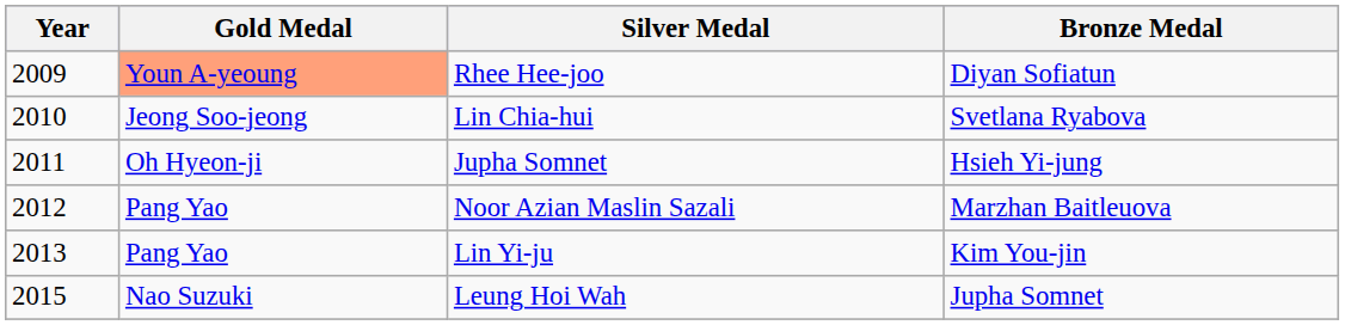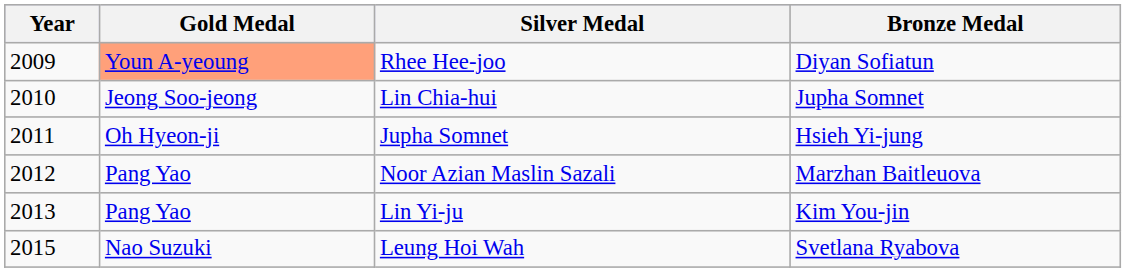 <table class=wikitable style="font-size:90%" width="80%">
 <tr style="background:#ccccff;">
 <th>Year</th>
 <th> <strong>Gold Medal</strong></th>
 <th> <strong>Silver Medal</strong></th>
 <th> <strong>Bronze Medal</strong></th>
 </tr>
 <tr>
 <td>2009</td>
 <td style="background: lightsalmon;"> <a href='#'>Youn A-yeoung</a></td>
 <td> <a href='#'>Rhee Hee-joo</a></td>
 <td> <a href='#'>Diyan Sofiatun</a></td>
 </tr>
 <tr>
 <td>2010</td>
 <td> <a href='#'>Jeong Soo-jeong</a></td>
 <td> <a href='#'>Lin Chia-hui</a></td>
-<td> <a href='#'>Svetlana Ryabova</a></td>
+<td> <a href='#'>Jupha Somnet</a></td>
 </tr>
 <tr>
 <td>2011</td>
 <td> <a href='#'>Oh Hyeon-ji</a></td>
 <td> <a href='#'>Jupha Somnet</a></td>
 <td> <a href='#'>Hsieh Yi-jung</a></td>
 </tr>
 <tr>
 <td>2012</td>
 <td> <a href='#'>Pang Yao</a></td>
 <td> <a href='#'>Noor Azian Maslin Sazali</a></td>
 <td> <a href='#'>Marzhan Baitleuova</a></td>
 </tr>
 <tr>
 <td>2013</td>
 <td> <a href='#'>Pang Yao</a></td>
 <td> <a href='#'>Lin Yi-ju</a></td>
 <td> <a href='#'>Kim You-jin</a></td>
 </tr>
 <tr>
 <td>2015</td>
 <td> <a href='#'>Nao Suzuki</a></td>
 <td> <a href='#'>Leung Hoi Wah</a></td>
-<td> <a href='#'>Jupha Somnet</a></td>
+<td> <a href='#'>Svetlana Ryabova</a></td>
 </tr>
 </table>
